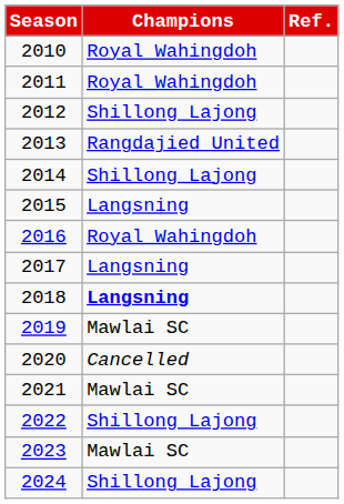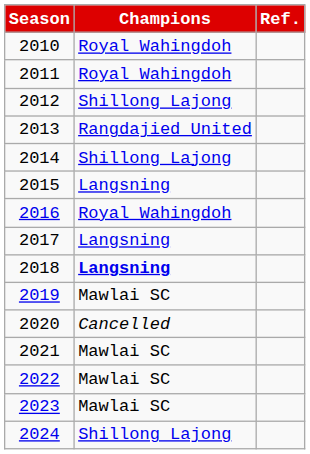 <table class="wikitable sortable" style="text-align:left;">
 <tr>
 <th style="background:#d00;color: white">Season</th>
 <th style="background:#d00;color: white">Champions</th>
 <th style="background:#d00;color: white">Ref.</th>
 </tr>
 <tr>
 <td align=center>2010</td>
 <td><a href='#'>Royal Wahingdoh</a></td>
 <td></td>
 </tr>
 <tr>
 <td align=center>2011</td>
 <td><a href='#'>Royal Wahingdoh</a></td>
 <td></td>
 </tr>
 <tr>
 <td align=center>2012</td>
 <td><a href='#'>Shillong Lajong</a></td>
 <td></td>
 </tr>
 <tr>
 <td align=center>2013</td>
 <td><a href='#'>Rangdajied United</a></td>
 <td></td>
 </tr>
 <tr>
 <td align=center>2014</td>
 <td><a href='#'>Shillong Lajong</a></td>
 <td></td>
 </tr>
 <tr>
 <td align=center>2015</td>
 <td><a href='#'>Langsning</a></td>
 <td></td>
 </tr>
 <tr>
 <td align=center><a href='#'>2016</a></td>
 <td><a href='#'>Royal Wahingdoh</a></td>
 <td></td>
 </tr>
 <tr>
 <td align=center>2017</td>
 <td><a href='#'>Langsning</a></td>
 <td></td>
 </tr>
 <tr>
 <td align=center>2018</td>
 <td><strong><a href='#'>Langsning</a></strong></td>
 <td></td>
 </tr>
 <tr>
 <td align=center><a href='#'>2019</a></td>
 <td>Mawlai SC</td>
 <td></td>
 </tr>
 <tr>
 <td align=center>2020</td>
 <td><em>Cancelled</em></td>
 <td></td>
 </tr>
 <tr>
 <td align=center>2021</td>
 <td>Mawlai SC</td>
 <td></td>
 </tr>
 <tr>
 <td align=center><a href='#'>2022</a></td>
-<td><a href='#'>Shillong Lajong</a></td>
+<td>Mawlai SC</td>
 <td></td>
 </tr>
 <tr>
 <td align=center><a href='#'>2023</a></td>
 <td>Mawlai SC</td>
 <td></td>
 </tr>
 <tr>
 <td align=center><a href='#'>2024</a></td>
 <td><a href='#'>Shillong Lajong</a></td>
 <td></td>
 </tr>
 </table>
